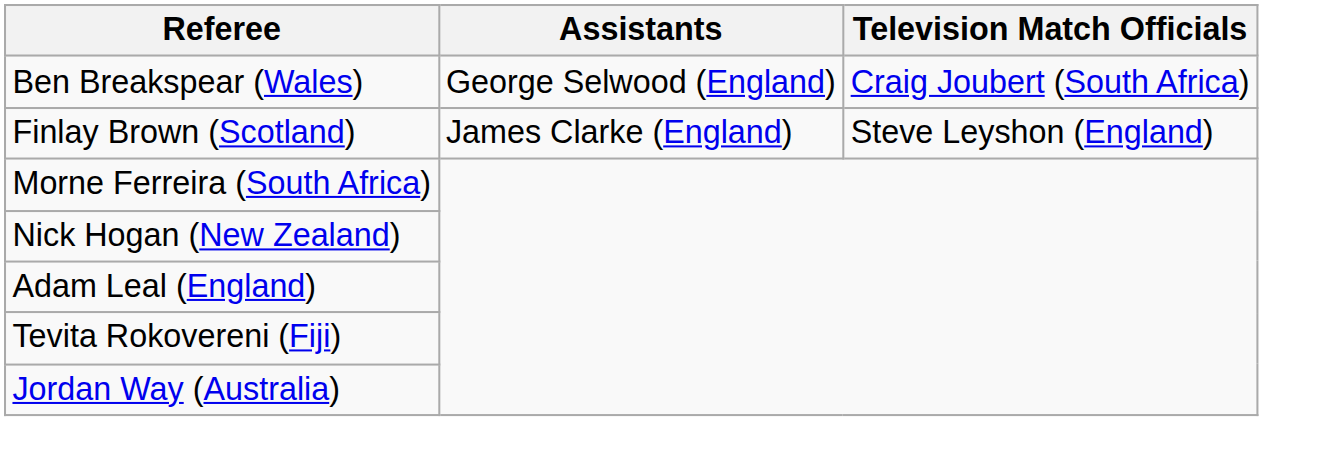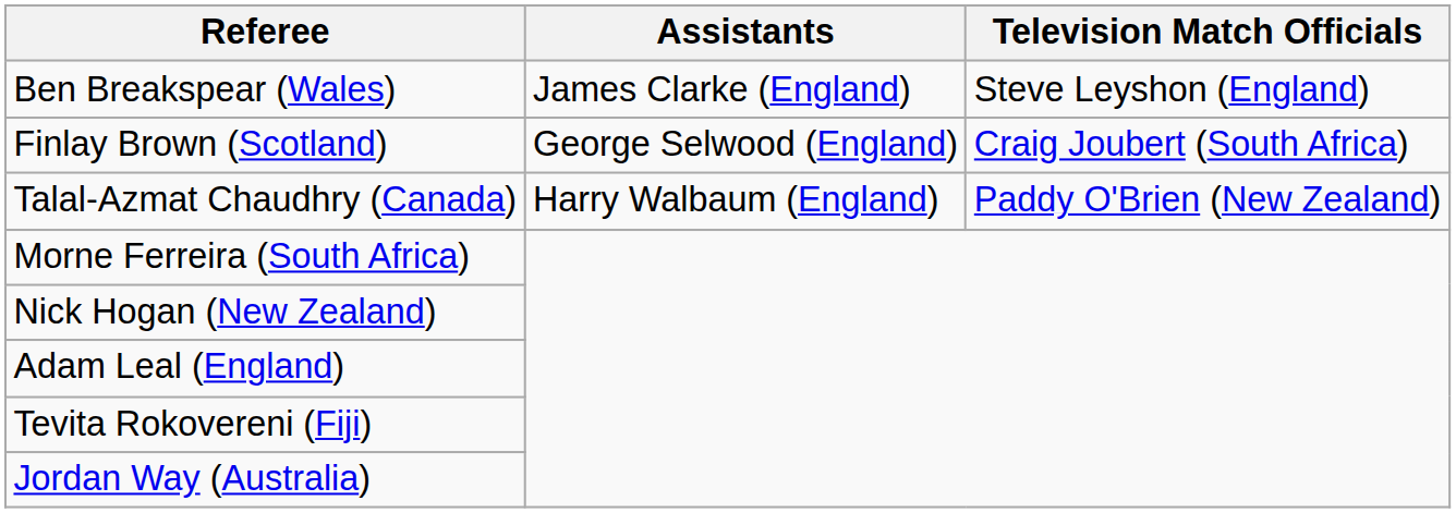 <table class="wikitable">
 <tr>
 <th>Referee</th>
 <th>Assistants</th>
 <th>Television Match Officials</th>
 </tr>
 <tr>
 <td> Ben Breakspear (<a href='#'>Wales</a>)</td>
+<td> James Clarke (<a href='#'>England</a>)</td>
+<td> Steve Leyshon (<a href='#'>England</a>)</td>
+</tr>
+<tr>
+<td> Finlay Brown (<a href='#'>Scotland</a>)</td>
 <td> George Selwood (<a href='#'>England</a>)</td>
 <td> <a href='#'>Craig Joubert</a> (<a href='#'>South Africa</a>)</td>
 </tr>
 <tr>
-<td> Finlay Brown (<a href='#'>Scotland</a>)</td>
-<td> James Clarke (<a href='#'>England</a>)</td>
-<td> Steve Leyshon (<a href='#'>England</a>)</td>
+<td> Talal-Azmat Chaudhry (<a href='#'>Canada</a>)</td>
+<td> Harry Walbaum (<a href='#'>England</a>)</td>
+<td> <a href='#'>Paddy O'Brien</a> (<a href='#'>New Zealand</a>)</td>
 </tr>
 <tr>
 <td> Morne Ferreira (<a href='#'>South Africa</a>)</td>
 </tr>
 <tr>
 <td> Nick Hogan (<a href='#'>New Zealand</a>)</td>
 </tr>
 <tr>
 <td> Adam Leal (<a href='#'>England</a>)</td>
 </tr>
 <tr>
 <td> Tevita Rokovereni (<a href='#'>Fiji</a>)</td>
 </tr>
 <tr>
 <td> <a href='#'>Jordan Way</a> (<a href='#'>Australia</a>)</td>
 </tr>
 </table>
